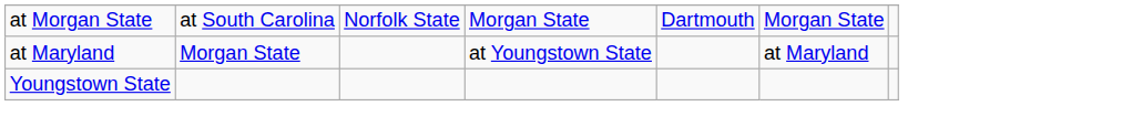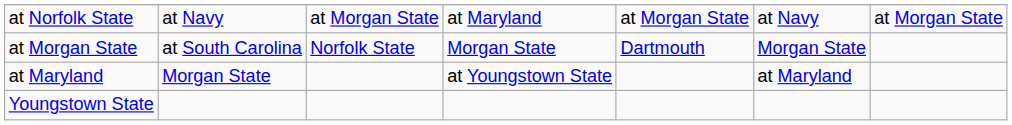 <table class="wikitable">
 <tr>
+</tr>
+<tr>
+<td>at <a href='#'>Norfolk State</a></td>
+<td>at <a href='#'>Navy</a></td>
+<td>at <a href='#'>Morgan State</a></td>
+<td>at <a href='#'>Maryland</a></td>
+<td>at <a href='#'>Morgan State</a></td>
+<td>at <a href='#'>Navy</a></td>
+<td>at <a href='#'>Morgan State</a></td>
 </tr>
 <tr>
 <td>at <a href='#'>Morgan State</a></td>
 <td>at <a href='#'>South Carolina</a></td>
 <td><a href='#'>Norfolk State</a></td>
 <td><a href='#'>Morgan State</a></td>
 <td><a href='#'>Dartmouth</a></td>
 <td><a href='#'>Morgan State</a></td>
 <td></td>
 </tr>
 <tr>
 <td>at <a href='#'>Maryland</a></td>
 <td><a href='#'>Morgan State</a></td>
 <td></td>
 <td>at <a href='#'>Youngstown State</a></td>
 <td></td>
 <td>at <a href='#'>Maryland</a></td>
 <td></td>
 </tr>
 <tr>
 <td><a href='#'>Youngstown State</a></td>
 <td></td>
 <td></td>
 <td></td>
 <td></td>
 <td></td>
 <td></td>
 </tr>
 </table>
